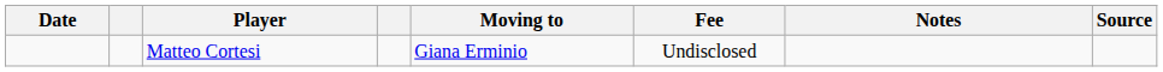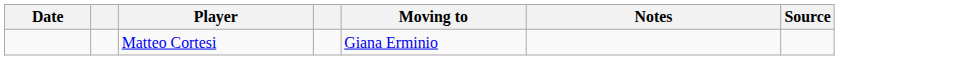 <table class="wikitable sortable">
 <tr>
 <th style="width:80px;">Date</th>
 <th style="width:20px;"></th>
 <th style="width:190px;">Player</th>
 <th style="width:20px;"></th>
 <th style="width:180px;">Moving to</th>
-<th style="width:120px;" class="unsortable">Fee</th>
 <th style="width:250px;" class="unsortable">Notes</th>
 <th style="width:20px;">Source</th>
 </tr>
 <tr>
 <td></td>
 <td align="center"></td>
 <td> <a href='#'>Matteo Cortesi</a></td>
 <td align="center"></td>
 <td> <a href='#'>Giana Erminio</a></td>
-<td align="center">Undisclosed</td>
 <td align="center"></td>
 <td><small></small></td>
 </tr>
 </table>
